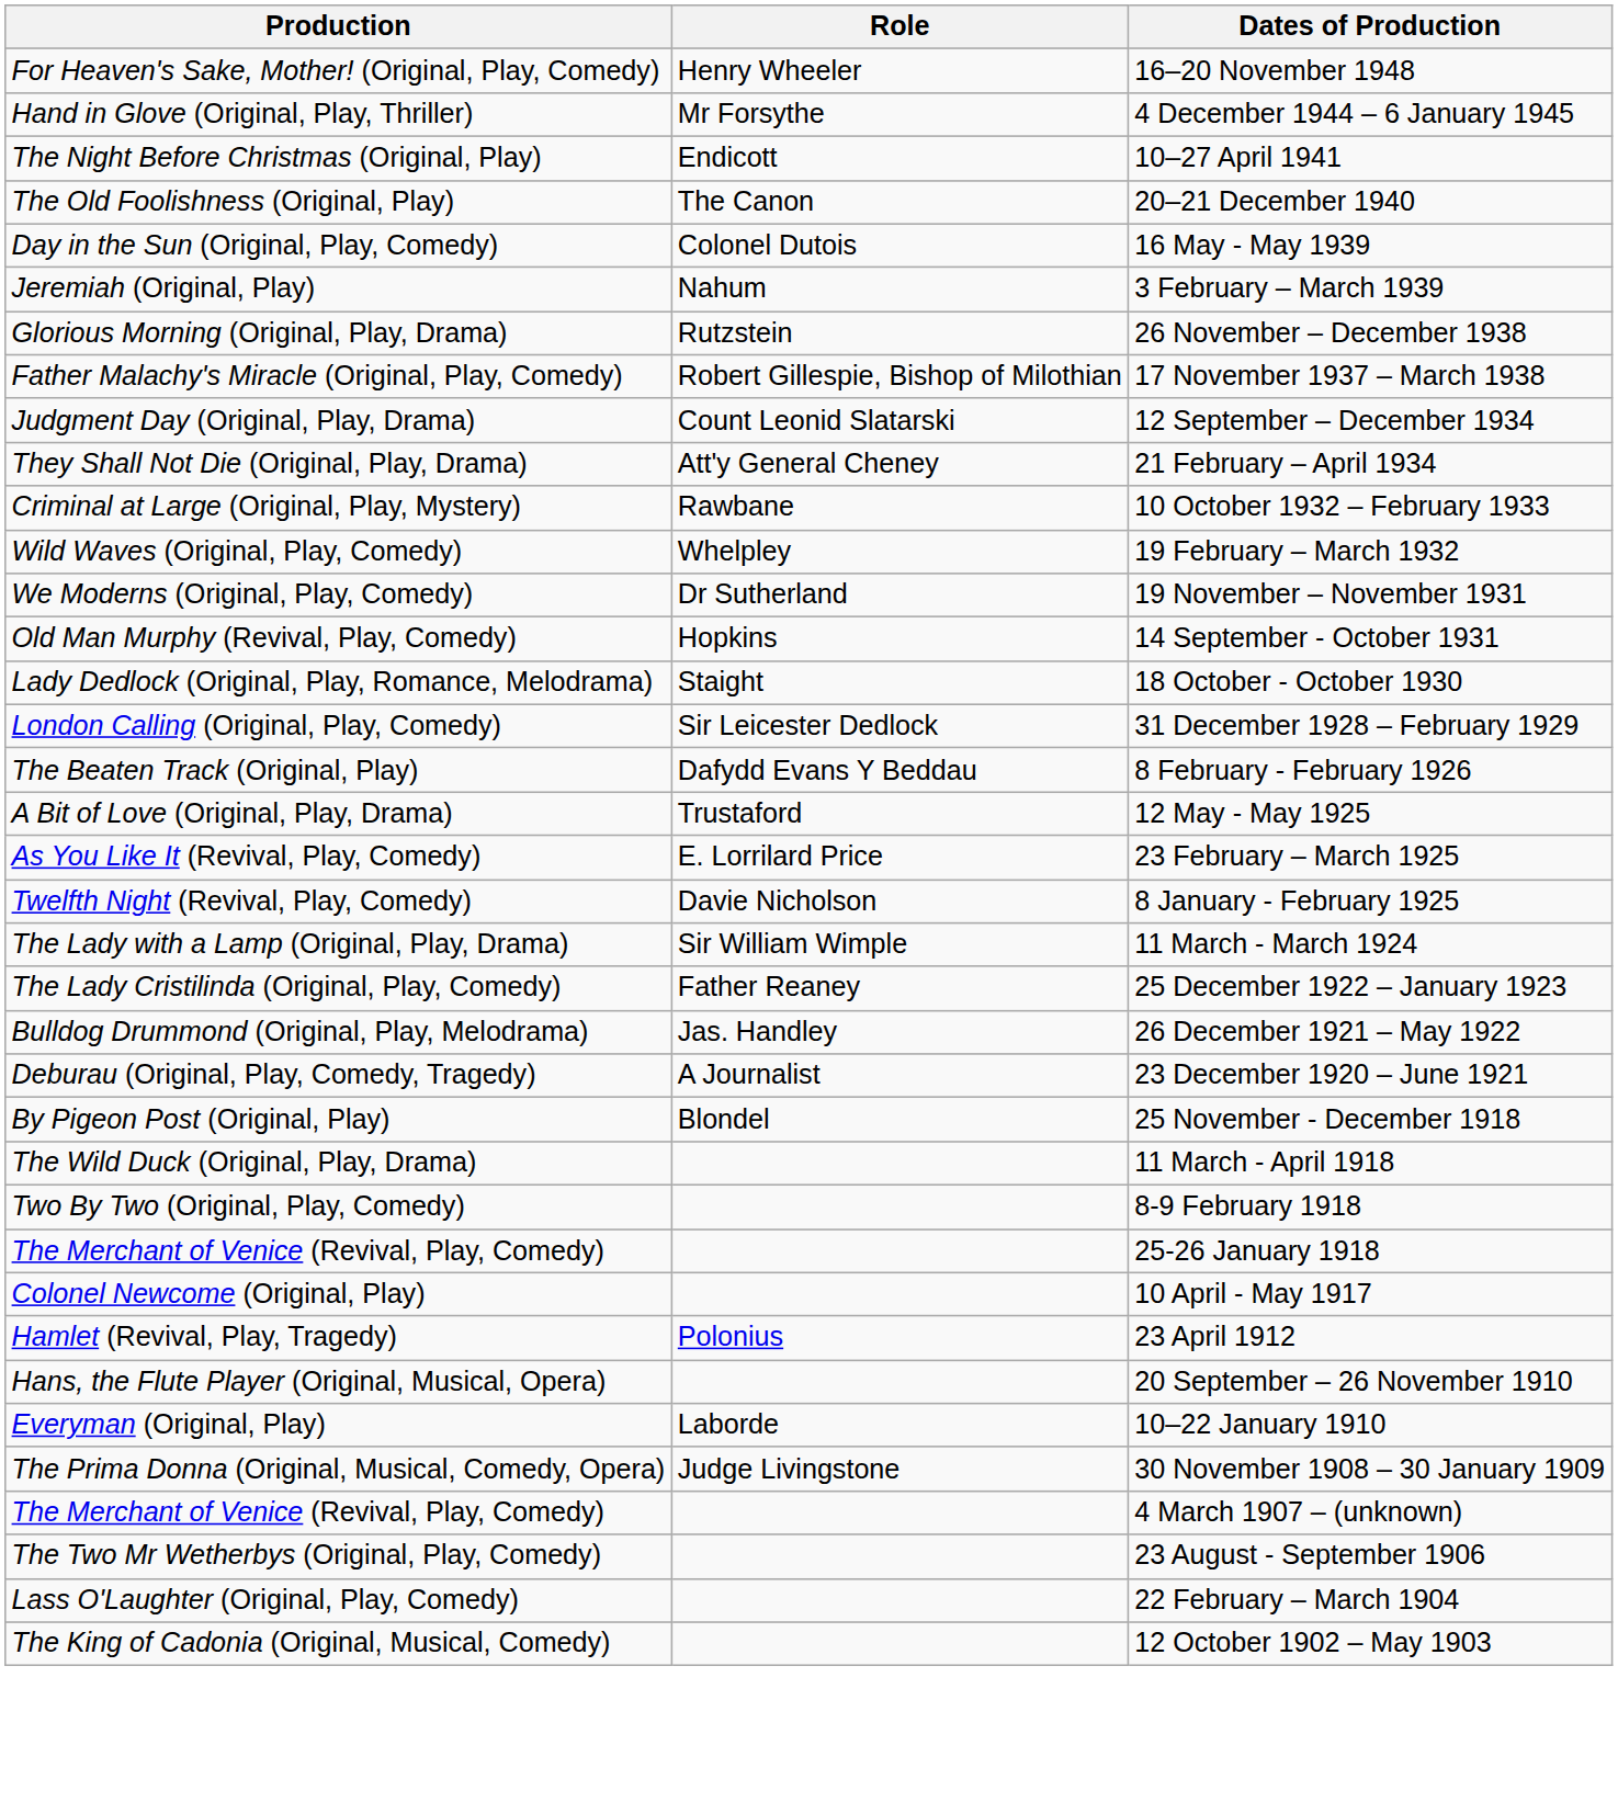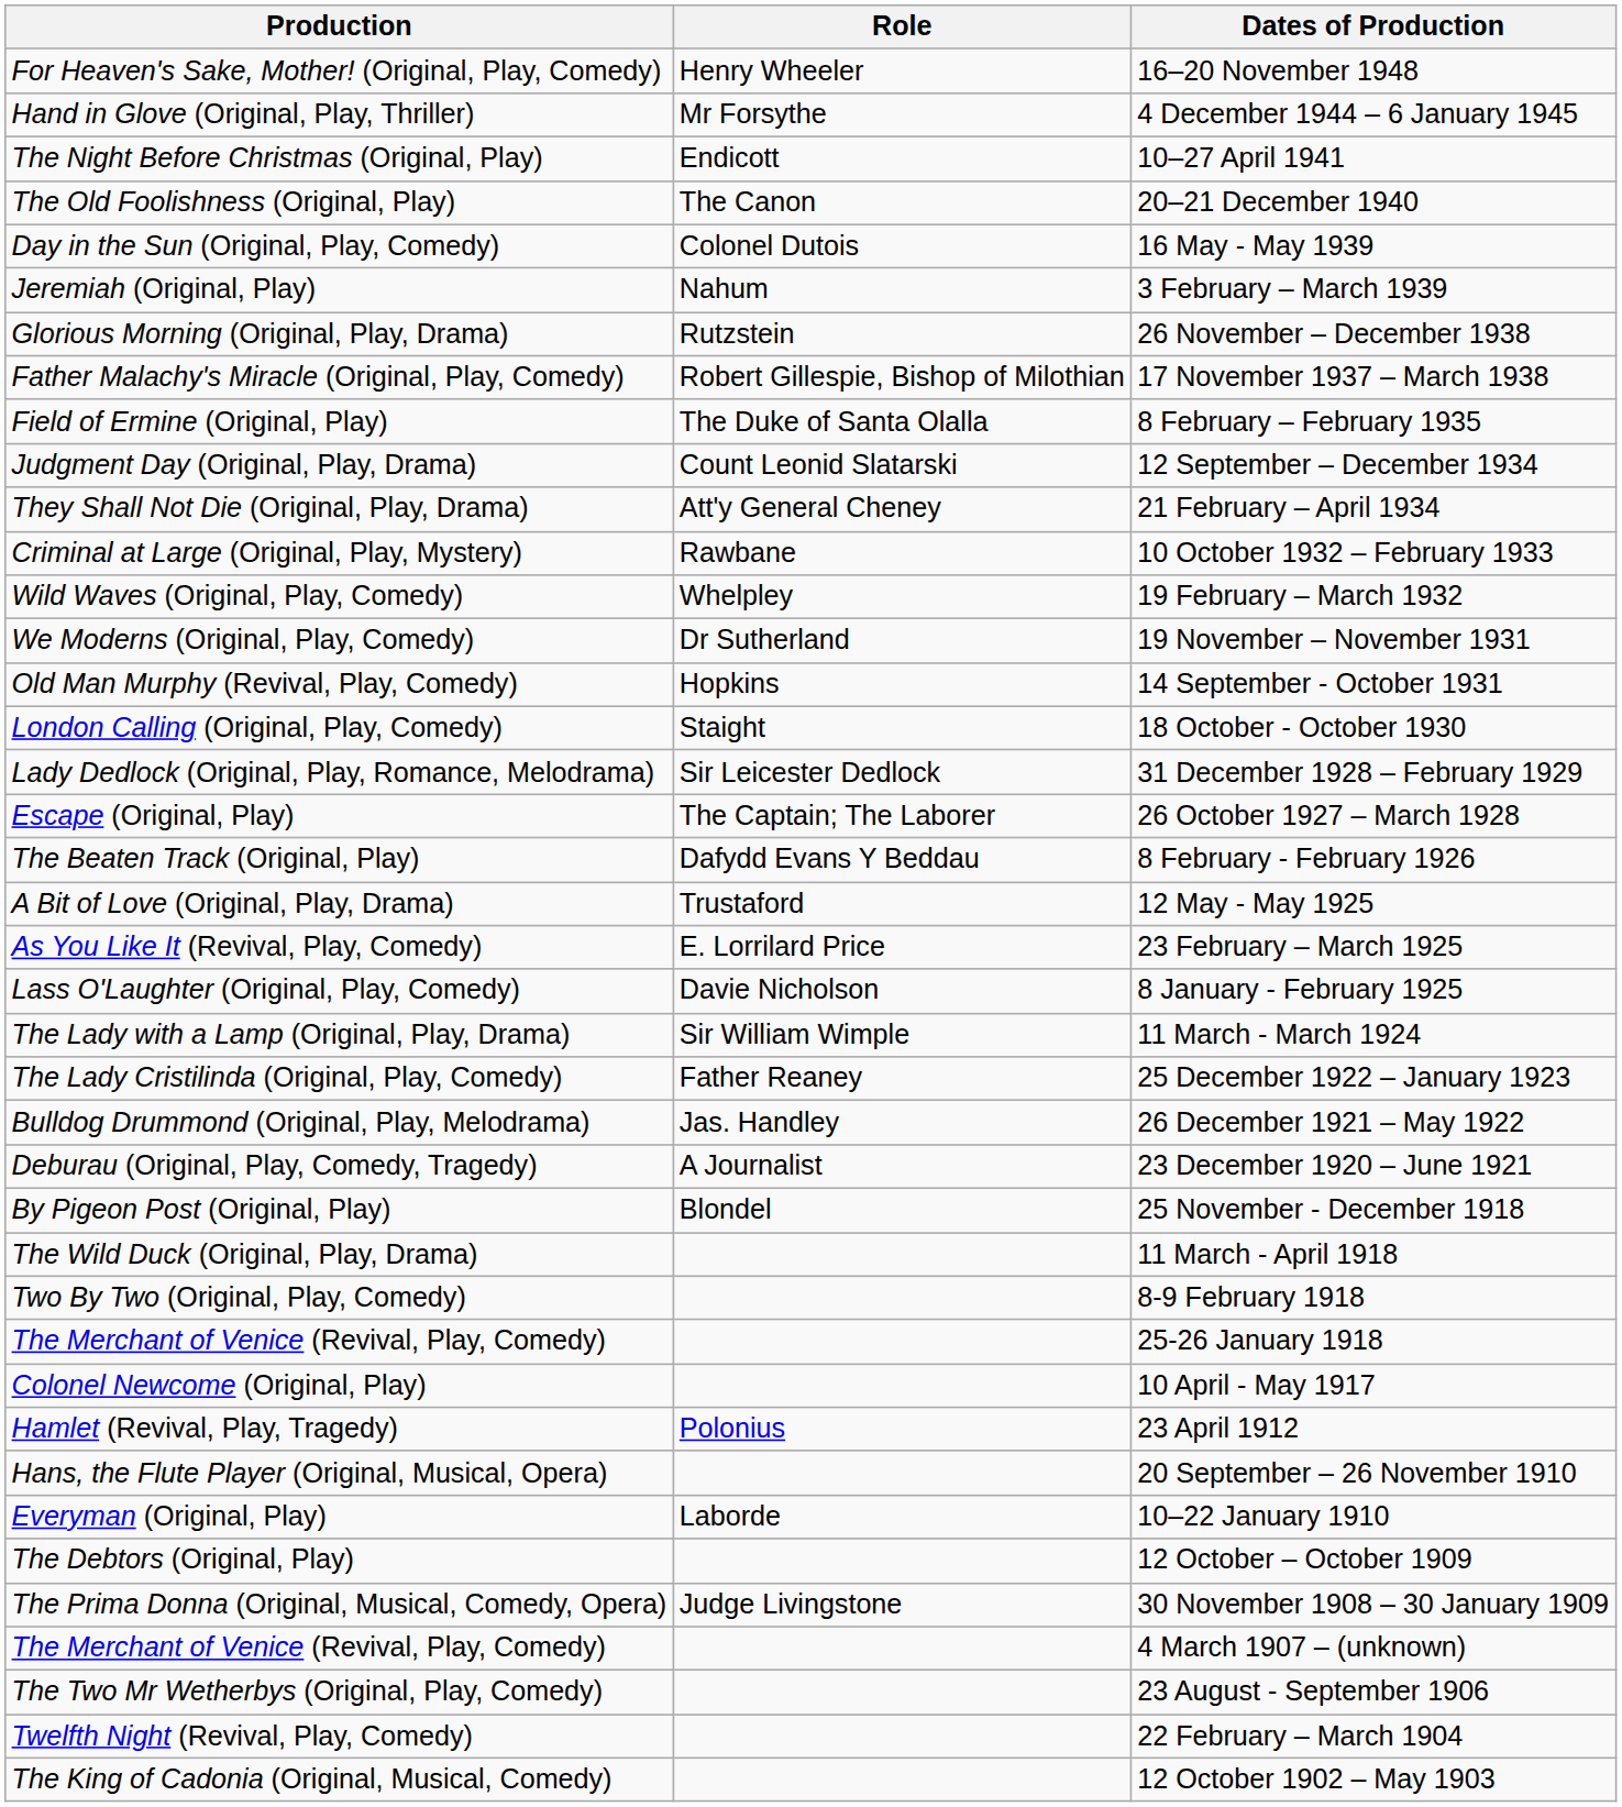 <table class="wikitable">
 <tr>
 <th>Production</th>
 <th>Role</th>
 <th>Dates of Production</th>
 </tr>
 <tr>
 <td><em>For Heaven's Sake, Mother!</em>  (Original, Play, Comedy)</td>
 <td>Henry Wheeler</td>
 <td>16–20 November 1948</td>
 </tr>
 <tr>
 <td><em>Hand in Glove</em>  (Original, Play, Thriller)</td>
 <td>Mr Forsythe</td>
 <td>4 December 1944 – 6 January 1945</td>
 </tr>
 <tr>
 <td><em>The Night Before Christmas</em>  (Original, Play)</td>
 <td>Endicott</td>
 <td>10–27 April 1941</td>
 </tr>
 <tr>
 <td><em>The Old Foolishness</em>  (Original, Play)</td>
 <td>The Canon</td>
 <td>20–21 December 1940</td>
 </tr>
 <tr>
 <td><em>Day in the Sun</em>  (Original, Play, Comedy)</td>
 <td>Colonel Dutois</td>
 <td>16 May - May 1939</td>
 </tr>
 <tr>
 <td><em>Jeremiah</em>  (Original, Play)</td>
 <td>Nahum</td>
 <td>3 February – March 1939</td>
 </tr>
 <tr>
 <td><em>Glorious Morning</em>  (Original, Play, Drama)</td>
 <td>Rutzstein</td>
 <td>26 November – December 1938</td>
 </tr>
 <tr>
 <td><em>Father Malachy's Miracle</em>  (Original, Play, Comedy)</td>
 <td>Robert Gillespie, Bishop of Milothian</td>
 <td>17 November 1937 – March 1938</td>
 </tr>
 <tr>
+<td><em>Field of Ermine</em>  (Original, Play)</td>
+<td>The Duke of Santa Olalla</td>
+<td>8 February – February 1935</td>
+</tr>
+<tr>
 <td><em>Judgment Day</em>  (Original, Play, Drama)</td>
 <td>Count Leonid Slatarski</td>
 <td>12 September – December 1934</td>
 </tr>
 <tr>
 <td><em>They Shall Not Die</em>  (Original, Play, Drama)</td>
 <td>Att'y General Cheney</td>
 <td>21 February – April 1934</td>
 </tr>
 <tr>
 <td><em>Criminal at Large</em>  (Original, Play, Mystery)</td>
 <td>Rawbane</td>
 <td>10 October 1932 – February 1933</td>
 </tr>
 <tr>
 <td><em>Wild Waves</em>  (Original, Play, Comedy)</td>
 <td>Whelpley</td>
 <td>19 February – March 1932</td>
 </tr>
 <tr>
 <td><em>We Moderns</em>  (Original, Play, Comedy)</td>
 <td>Dr Sutherland</td>
 <td>19 November – November 1931</td>
 </tr>
 <tr>
 <td><em>Old Man Murphy</em>  (Revival, Play, Comedy)</td>
 <td>Hopkins</td>
 <td>14 September - October 1931</td>
 </tr>
 <tr>
-<td><em>Lady Dedlock</em>  (Original, Play, Romance, Melodrama)</td>
+<td><em><a href='#'>London Calling</a></em>  (Original, Play, Comedy)</td>
 <td>Staight</td>
 <td>18 October - October 1930</td>
 </tr>
 <tr>
-<td><em><a href='#'>London Calling</a></em>  (Original, Play, Comedy)</td>
+<td><em>Lady Dedlock</em>  (Original, Play, Romance, Melodrama)</td>
 <td>Sir Leicester Dedlock</td>
 <td>31 December 1928 – February 1929</td>
+</tr>
+<tr>
+<td><em><a href='#'>Escape</a></em>  (Original, Play)</td>
+<td>The Captain; The Laborer</td>
+<td>26 October 1927 – March 1928</td>
 </tr>
 <tr>
 <td><em>The Beaten Track</em>  (Original, Play)</td>
 <td>Dafydd Evans Y Beddau</td>
 <td>8 February - February 1926</td>
 </tr>
 <tr>
 <td><em>A Bit of Love</em>  (Original, Play, Drama)</td>
 <td>Trustaford</td>
 <td>12 May - May 1925</td>
 </tr>
 <tr>
 <td><em><a href='#'>As You Like It</a></em>  (Revival, Play, Comedy)</td>
 <td>E. Lorrilard Price</td>
 <td>23 February – March 1925</td>
 </tr>
 <tr>
-<td><em><a href='#'>Twelfth Night</a></em>  (Revival, Play, Comedy)</td>
+<td><em>Lass O'Laughter</em>  (Original, Play, Comedy)</td>
 <td>Davie Nicholson</td>
 <td>8 January - February 1925</td>
 </tr>
 <tr>
 <td><em>The Lady with a Lamp</em>  (Original, Play, Drama)</td>
 <td>Sir William Wimple</td>
 <td>11 March - March 1924</td>
 </tr>
 <tr>
 <td><em>The Lady Cristilinda</em>  (Original, Play, Comedy)</td>
 <td>Father Reaney</td>
 <td>25 December 1922 – January 1923</td>
 </tr>
 <tr>
 <td><em>Bulldog Drummond</em>  (Original, Play, Melodrama)</td>
 <td>Jas. Handley</td>
 <td>26 December 1921 – May 1922</td>
 </tr>
 <tr>
 <td><em>Deburau</em>  (Original, Play, Comedy, Tragedy)</td>
 <td>A Journalist</td>
 <td>23 December 1920 – June 1921</td>
 </tr>
 <tr>
 <td><em>By Pigeon Post</em>  (Original, Play)</td>
 <td>Blondel</td>
 <td>25 November - December 1918</td>
 </tr>
 <tr>
 <td><em>The Wild Duck</em>  (Original, Play, Drama)</td>
 <td></td>
 <td>11 March - April 1918</td>
 </tr>
 <tr>
 <td><em>Two By Two</em>  (Original, Play, Comedy)</td>
 <td></td>
 <td>8-9 February 1918</td>
 </tr>
 <tr>
 <td><em><a href='#'>The Merchant of Venice</a></em>  (Revival, Play, Comedy)</td>
 <td></td>
 <td>25-26 January 1918</td>
 </tr>
 <tr>
 <td><em><a href='#'>Colonel Newcome</a></em>  (Original, Play)</td>
 <td></td>
 <td>10 April - May 1917</td>
 </tr>
 <tr>
 <td><em><a href='#'>Hamlet</a></em>  (Revival, Play, Tragedy)</td>
 <td><a href='#'>Polonius</a></td>
 <td>23 April 1912</td>
 </tr>
 <tr>
 <td><em>Hans, the Flute Player</em>  (Original, Musical, Opera)</td>
 <td></td>
 <td>20 September – 26 November 1910</td>
 </tr>
 <tr>
 <td><em><a href='#'>Everyman</a></em>  (Original, Play)</td>
 <td>Laborde</td>
 <td>10–22 January 1910</td>
 </tr>
 <tr>
+<td><em>The Debtors</em>  (Original, Play)</td>
+<td></td>
+<td>12 October – October 1909</td>
+</tr>
+<tr>
 <td><em>The Prima Donna</em>  (Original, Musical, Comedy, Opera)</td>
 <td>Judge Livingstone</td>
 <td>30 November 1908 – 30 January 1909</td>
 </tr>
 <tr>
 <td><em><a href='#'>The Merchant of Venice</a></em>  (Revival, Play, Comedy)</td>
 <td></td>
 <td>4 March 1907 – (unknown)</td>
 </tr>
 <tr>
 <td><em>The Two Mr Wetherbys</em>  (Original, Play, Comedy)</td>
 <td></td>
 <td>23 August - September 1906</td>
 </tr>
 <tr>
-<td><em>Lass O'Laughter</em>  (Original, Play, Comedy)</td>
+<td><em><a href='#'>Twelfth Night</a></em>  (Revival, Play, Comedy)</td>
 <td></td>
 <td>22 February – March 1904</td>
 </tr>
 <tr>
 <td><em>The King of Cadonia</em>  (Original, Musical, Comedy)</td>
 <td></td>
 <td>12 October 1902 – May 1903</td>
 </tr>
 </table>
